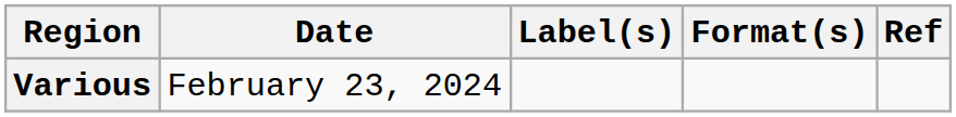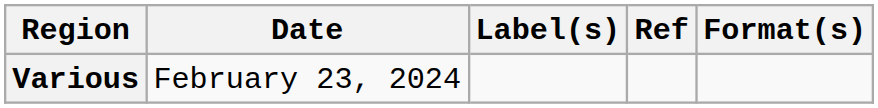 <table class="wikitable plainrowheaders">
 <tr>
 <th scope="col">Region</th>
 <th scope="col">Date</th>
 <th scope="col">Label(s)</th>
+<th scope="col">Ref</th>
 <th scope="col">Format(s)</th>
-<th scope="col">Ref</th>
 </tr>
 <tr>
 <th scope="row">Various</th>
 <td>February 23, 2024</td>
 <td></td>
+<td style="text-align:center;"></td>
 <td></td>
-<td style="text-align:center;"></td>
 </tr>
 </table>
